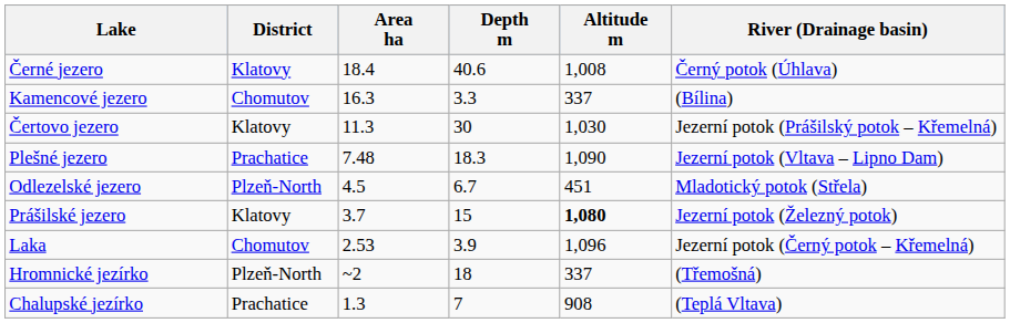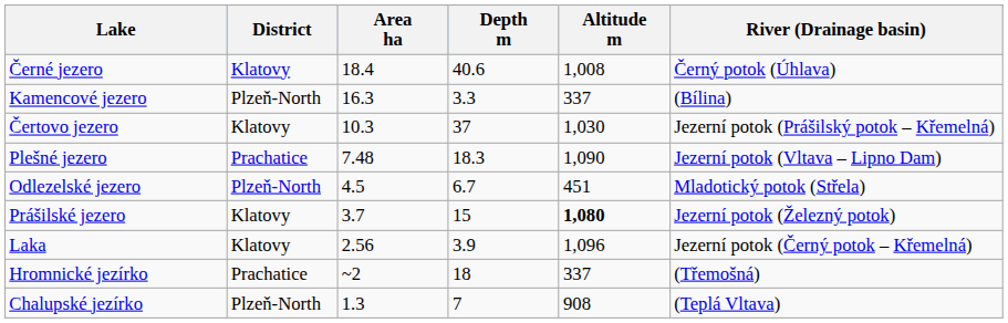 <table class="wikitable sortable" border=1 style="border-collapse:collapse;">
 <tr bgcolor="#99CCFF">
 <th width="22%">Lake</th>
 <th width="11%">District</th>
 <th width="11%">Area<br>ha</th>
 <th width="11%">Depth<br>m</th>
 <th width="11%">Altitude<br>m</th>
 <th width="33%">River (Drainage basin)</th>
 </tr>
 <tr>
 <td><a href='#'>Černé jezero</a></td>
 <td><a href='#'>Klatovy</a></td>
 <td>18.4</td>
 <td>40.6</td>
 <td>1,008</td>
 <td><a href='#'>Černý potok</a> (<a href='#'>Úhlava</a>)</td>
 </tr>
 <tr>
 <td><a href='#'>Kamencové jezero</a></td>
-<td><a href='#'>Chomutov</a></td>
+<td>Plzeň-North</td>
 <td>16.3</td>
 <td>3.3</td>
 <td>337</td>
 <td>(<a href='#'>Bílina</a>)</td>
 </tr>
 <tr>
 <td><a href='#'>Čertovo jezero</a></td>
 <td>Klatovy</td>
-<td>11.3</td>
-<td>30</td>
+<td>10.3</td>
+<td>37</td>
 <td>1,030</td>
 <td>Jezerní potok (<a href='#'>Prášilský potok</a> – <a href='#'>Křemelná</a>)</td>
 </tr>
 <tr>
 <td><a href='#'>Plešné jezero</a></td>
 <td><a href='#'>Prachatice</a></td>
 <td>7.48</td>
 <td>18.3</td>
 <td>1,090</td>
 <td><a href='#'>Jezerní potok</a> (<a href='#'>Vltava</a> – <a href='#'>Lipno Dam</a>)</td>
 </tr>
 <tr>
 <td><a href='#'>Odlezelské jezero</a></td>
 <td><a href='#'>Plzeň-North</a></td>
 <td>4.5</td>
 <td>6.7</td>
 <td>451</td>
 <td><a href='#'>Mladotický potok</a> (<a href='#'>Střela</a>)</td>
 </tr>
 <tr>
 <td><a href='#'>Prášilské jezero</a></td>
 <td>Klatovy</td>
 <td>3.7</td>
 <td>15</td>
 <td><strong>1,080</strong></td>
 <td><a href='#'>Jezerní potok</a> (<a href='#'>Železný potok</a>)</td>
 </tr>
 <tr>
 <td><a href='#'>Laka</a></td>
-<td><a href='#'>Chomutov</a></td>
-<td>2.53</td>
+<td>Klatovy</td>
+<td>2.56</td>
 <td>3.9</td>
 <td>1,096</td>
 <td>Jezerní potok (<a href='#'>Černý potok</a> – <a href='#'>Křemelná</a>)</td>
 </tr>
 <tr>
 <td><a href='#'>Hromnické jezírko</a></td>
-<td>Plzeň-North</td>
+<td>Prachatice</td>
 <td>~2</td>
 <td>18</td>
 <td>337</td>
 <td>(<a href='#'>Třemošná</a>)</td>
 </tr>
 <tr>
 <td><a href='#'>Chalupské jezírko</a></td>
-<td>Prachatice</td>
+<td>Plzeň-North</td>
 <td>1.3</td>
 <td>7</td>
 <td>908</td>
 <td>(<a href='#'>Teplá Vltava</a>)</td>
 </tr>
 </table>
